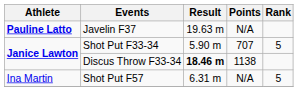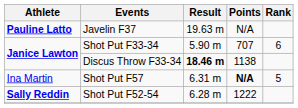 <table class=wikitable style="font-size:90%">
 <tr>
 <th>Athlete</th>
 <th>Events</th>
 <th>Result</th>
 <th>Points</th>
 <th>Rank</th>
 </tr>
 <tr>
 <td><strong><a href='#'>Pauline Latto</a></strong></td>
 <td>Javelin F37</td>
 <td align="center">19.63 m</td>
 <td align="center">N/A</td>
 <td align="center"></td>
 </tr>
 <tr>
 <td rowspan="2"><strong><a href='#'>Janice Lawton</a></strong></td>
 <td>Shot Put F33-34</td>
 <td align="center">5.90 m</td>
 <td align="center">707</td>
-<td align="center">5</td>
+<td align="center">6</td>
 </tr>
 <tr>
 <td>Discus Throw F33-34</td>
 <td align="center"><strong>18.46 m</strong></td>
 <td align="center">1138</td>
 <td align="center"></td>
 </tr>
 <tr>
 <td><a href='#'>Ina Martin</a></td>
 <td>Shot Put F57</td>
 <td align="center">6.31 m</td>
-<td align="center">N/A</td>
+<td align="center"><strong>N/A</strong></td>
 <td align="center">5</td>
+</tr>
+<tr>
+<td><strong><a href='#'>Sally Reddin</a></strong></td>
+<td>Shot Put F52-54</td>
+<td align="center">6.28 m</td>
+<td align="center">1222</td>
+<td align="center"></td>
 </tr>
 <tr>
 </tr>
 </table>
